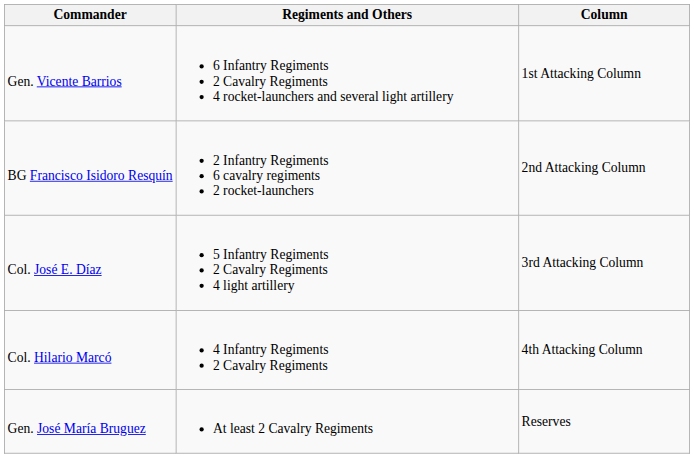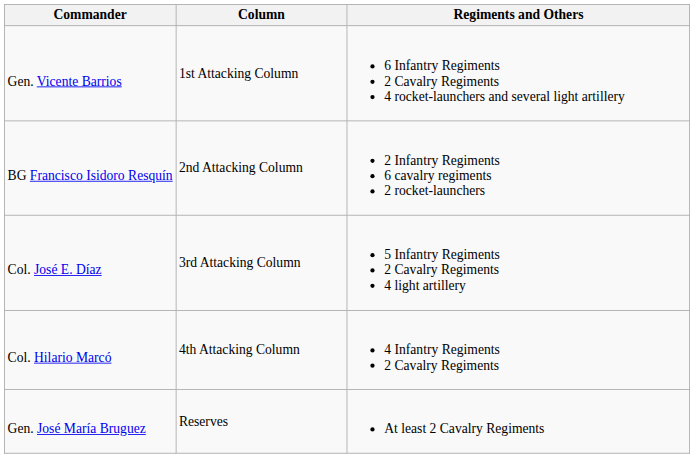 <table class="wikitable">
 <tr>
 <th width=25%>Commander</th>
+<th width=25%>Column</th>
 <th>Regiments and Others</th>
-<th width=25%>Column</th>
 </tr>
 <tr>
 <td rowspan=1><br>Gen. <a href='#'>Vicente Barrios</a></td>
+<td>1st Attacking Column</td>
 <td><br><ul><li>6 Infantry Regiments</li><li>2 Cavalry Regiments</li><li>4 rocket-launchers and several light artillery</li></ul></td>
-<td>1st Attacking Column</td>
 </tr>
 <tr>
 <td rowspan=1><br>BG <a href='#'>Francisco Isidoro Resquín</a></td>
+<td>2nd Attacking Column</td>
 <td><br><ul><li>2 Infantry Regiments</li><li>6 cavalry regiments</li><li>2 rocket-launchers</li></ul></td>
-<td>2nd Attacking Column</td>
 </tr>
 <tr>
 <td rowspan=1><br>Col. <a href='#'>José E. Díaz</a></td>
+<td>3rd Attacking Column</td>
 <td><br><ul><li>5 Infantry Regiments</li><li>2 Cavalry Regiments</li><li>4 light artillery</li></ul></td>
-<td>3rd Attacking Column</td>
 </tr>
 <tr>
 <td rowspan=1><br>Col. <a href='#'>Hilario Marcó</a></td>
+<td>4th Attacking Column</td>
 <td><br><ul><li>4 Infantry Regiments</li><li>2 Cavalry Regiments</li></ul></td>
-<td>4th Attacking Column</td>
 </tr>
 <tr>
 <td rowspan=1><br>Gen. <a href='#'>José María Bruguez</a></td>
+<td>Reserves</td>
 <td><br><ul><li>At least 2 Cavalry Regiments</li></ul></td>
-<td>Reserves</td>
 </tr>
 </table>
